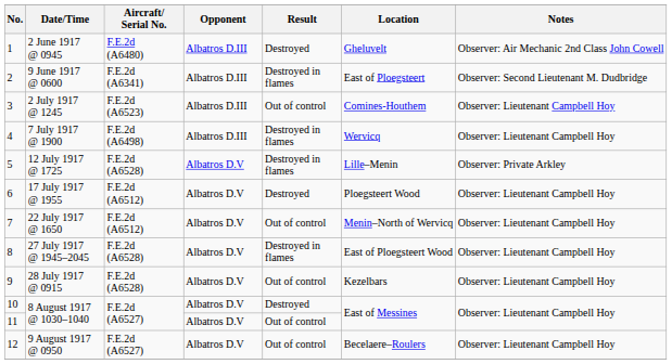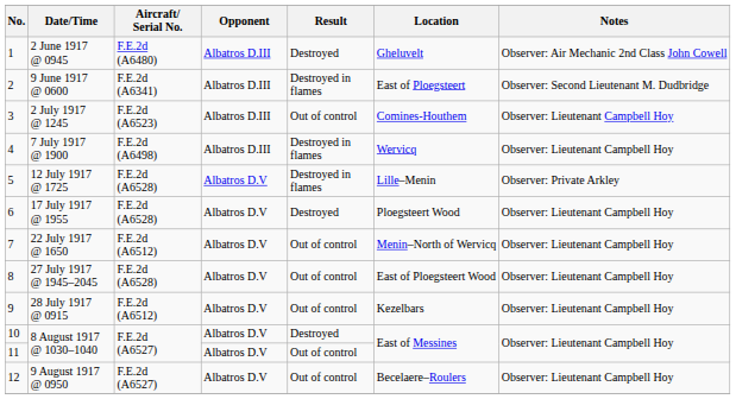 <table class="wikitable">
 <tr>
 </tr>
 <tr>
 <th>No.</th>
 <th width="110">Date/Time</th>
 <th width="110">Aircraft/<br>Serial No.</th>
 <th width="110">Opponent</th>
 <th width="110">Result</th>
 <th>Location</th>
 <th>Notes</th>
 </tr>
 <tr>
 <td>1</td>
 <td>2 June 1917<br>@ 0945</td>
 <td><a href='#'>F.E.2d</a><br>(A6480)</td>
 <td><a href='#'>Albatros D.III</a></td>
 <td>Destroyed</td>
 <td><a href='#'>Gheluvelt</a></td>
 <td>Observer: Air Mechanic 2nd Class <a href='#'>John Cowell</a></td>
 </tr>
 <tr>
 <td>2</td>
 <td>9 June 1917<br>@ 0600</td>
 <td>F.E.2d<br>(A6341)</td>
 <td>Albatros D.III</td>
 <td>Destroyed in flames</td>
 <td>East of <a href='#'>Ploegsteert</a></td>
 <td>Observer: Second Lieutenant M. Dudbridge</td>
 </tr>
 <tr>
 <td>3</td>
 <td>2 July 1917<br>@ 1245</td>
 <td>F.E.2d<br>(A6523)</td>
 <td>Albatros D.III</td>
 <td>Out of control</td>
 <td><a href='#'>Comines-Houthem</a></td>
 <td>Observer: Lieutenant <a href='#'>Campbell Hoy</a></td>
 </tr>
 <tr>
 <td>4</td>
 <td>7 July 1917<br>@ 1900</td>
 <td>F.E.2d<br>(A6498)</td>
 <td>Albatros D.III</td>
 <td>Destroyed in flames</td>
 <td><a href='#'>Wervicq</a></td>
 <td>Observer: Lieutenant Campbell Hoy</td>
 </tr>
 <tr>
 <td>5</td>
 <td>12 July 1917<br>@ 1725</td>
 <td>F.E.2d<br>(A6528)</td>
 <td><a href='#'>Albatros D.V</a></td>
 <td>Destroyed in flames</td>
 <td><a href='#'>Lille</a>–Menin</td>
 <td>Observer: Private Arkley</td>
 </tr>
 <tr>
 <td>6</td>
 <td>17 July 1917<br>@ 1955</td>
-<td>F.E.2d<br>(A6512)</td>
+<td>F.E.2d<br>(A6528)</td>
 <td>Albatros D.V</td>
 <td>Destroyed</td>
 <td>Ploegsteert Wood</td>
 <td>Observer: Lieutenant Campbell Hoy</td>
 </tr>
 <tr>
 <td>7</td>
 <td>22 July 1917<br>@ 1650</td>
 <td>F.E.2d<br>(A6512)</td>
 <td>Albatros D.V</td>
 <td>Out of control</td>
 <td><a href='#'>Menin</a>–North of Wervicq</td>
 <td>Observer: Lieutenant Campbell Hoy</td>
 </tr>
 <tr>
 <td>8</td>
 <td>27 July 1917<br>@ 1945–2045</td>
 <td>F.E.2d<br>(A6528)</td>
 <td>Albatros D.V</td>
-<td>Destroyed in flames</td>
+<td>Out of control</td>
 <td>East of Ploegsteert Wood</td>
 <td>Observer: Lieutenant Campbell Hoy</td>
 </tr>
 <tr>
 <td>9</td>
 <td>28 July 1917<br>@ 0915</td>
-<td>F.E.2d<br>(A6528)</td>
+<td>F.E.2d<br>(A6512)</td>
 <td>Albatros D.V</td>
 <td>Out of control</td>
 <td>Kezelbars</td>
 <td>Observer: Lieutenant Campbell Hoy</td>
 </tr>
 <tr>
 <td>10</td>
 <td rowspan="2">8 August 1917<br>@ 1030–1040</td>
 <td rowspan="2">F.E.2d<br>(A6527)</td>
 <td>Albatros D.V</td>
 <td>Destroyed</td>
 <td rowspan="2">East of <a href='#'>Messines</a></td>
 <td rowspan="2">Observer: Lieutenant Campbell Hoy</td>
 </tr>
 <tr>
 <td>11</td>
 <td>Albatros D.V</td>
 <td>Out of control</td>
 </tr>
 <tr>
 <td>12</td>
 <td>9 August 1917<br>@ 0950</td>
 <td>F.E.2d<br>(A6527)</td>
 <td>Albatros D.V</td>
 <td>Out of control</td>
 <td>Becelaere–<a href='#'>Roulers</a></td>
 <td>Observer: Lieutenant Campbell Hoy</td>
 </tr>
 <tr>
 </tr>
 </table>
